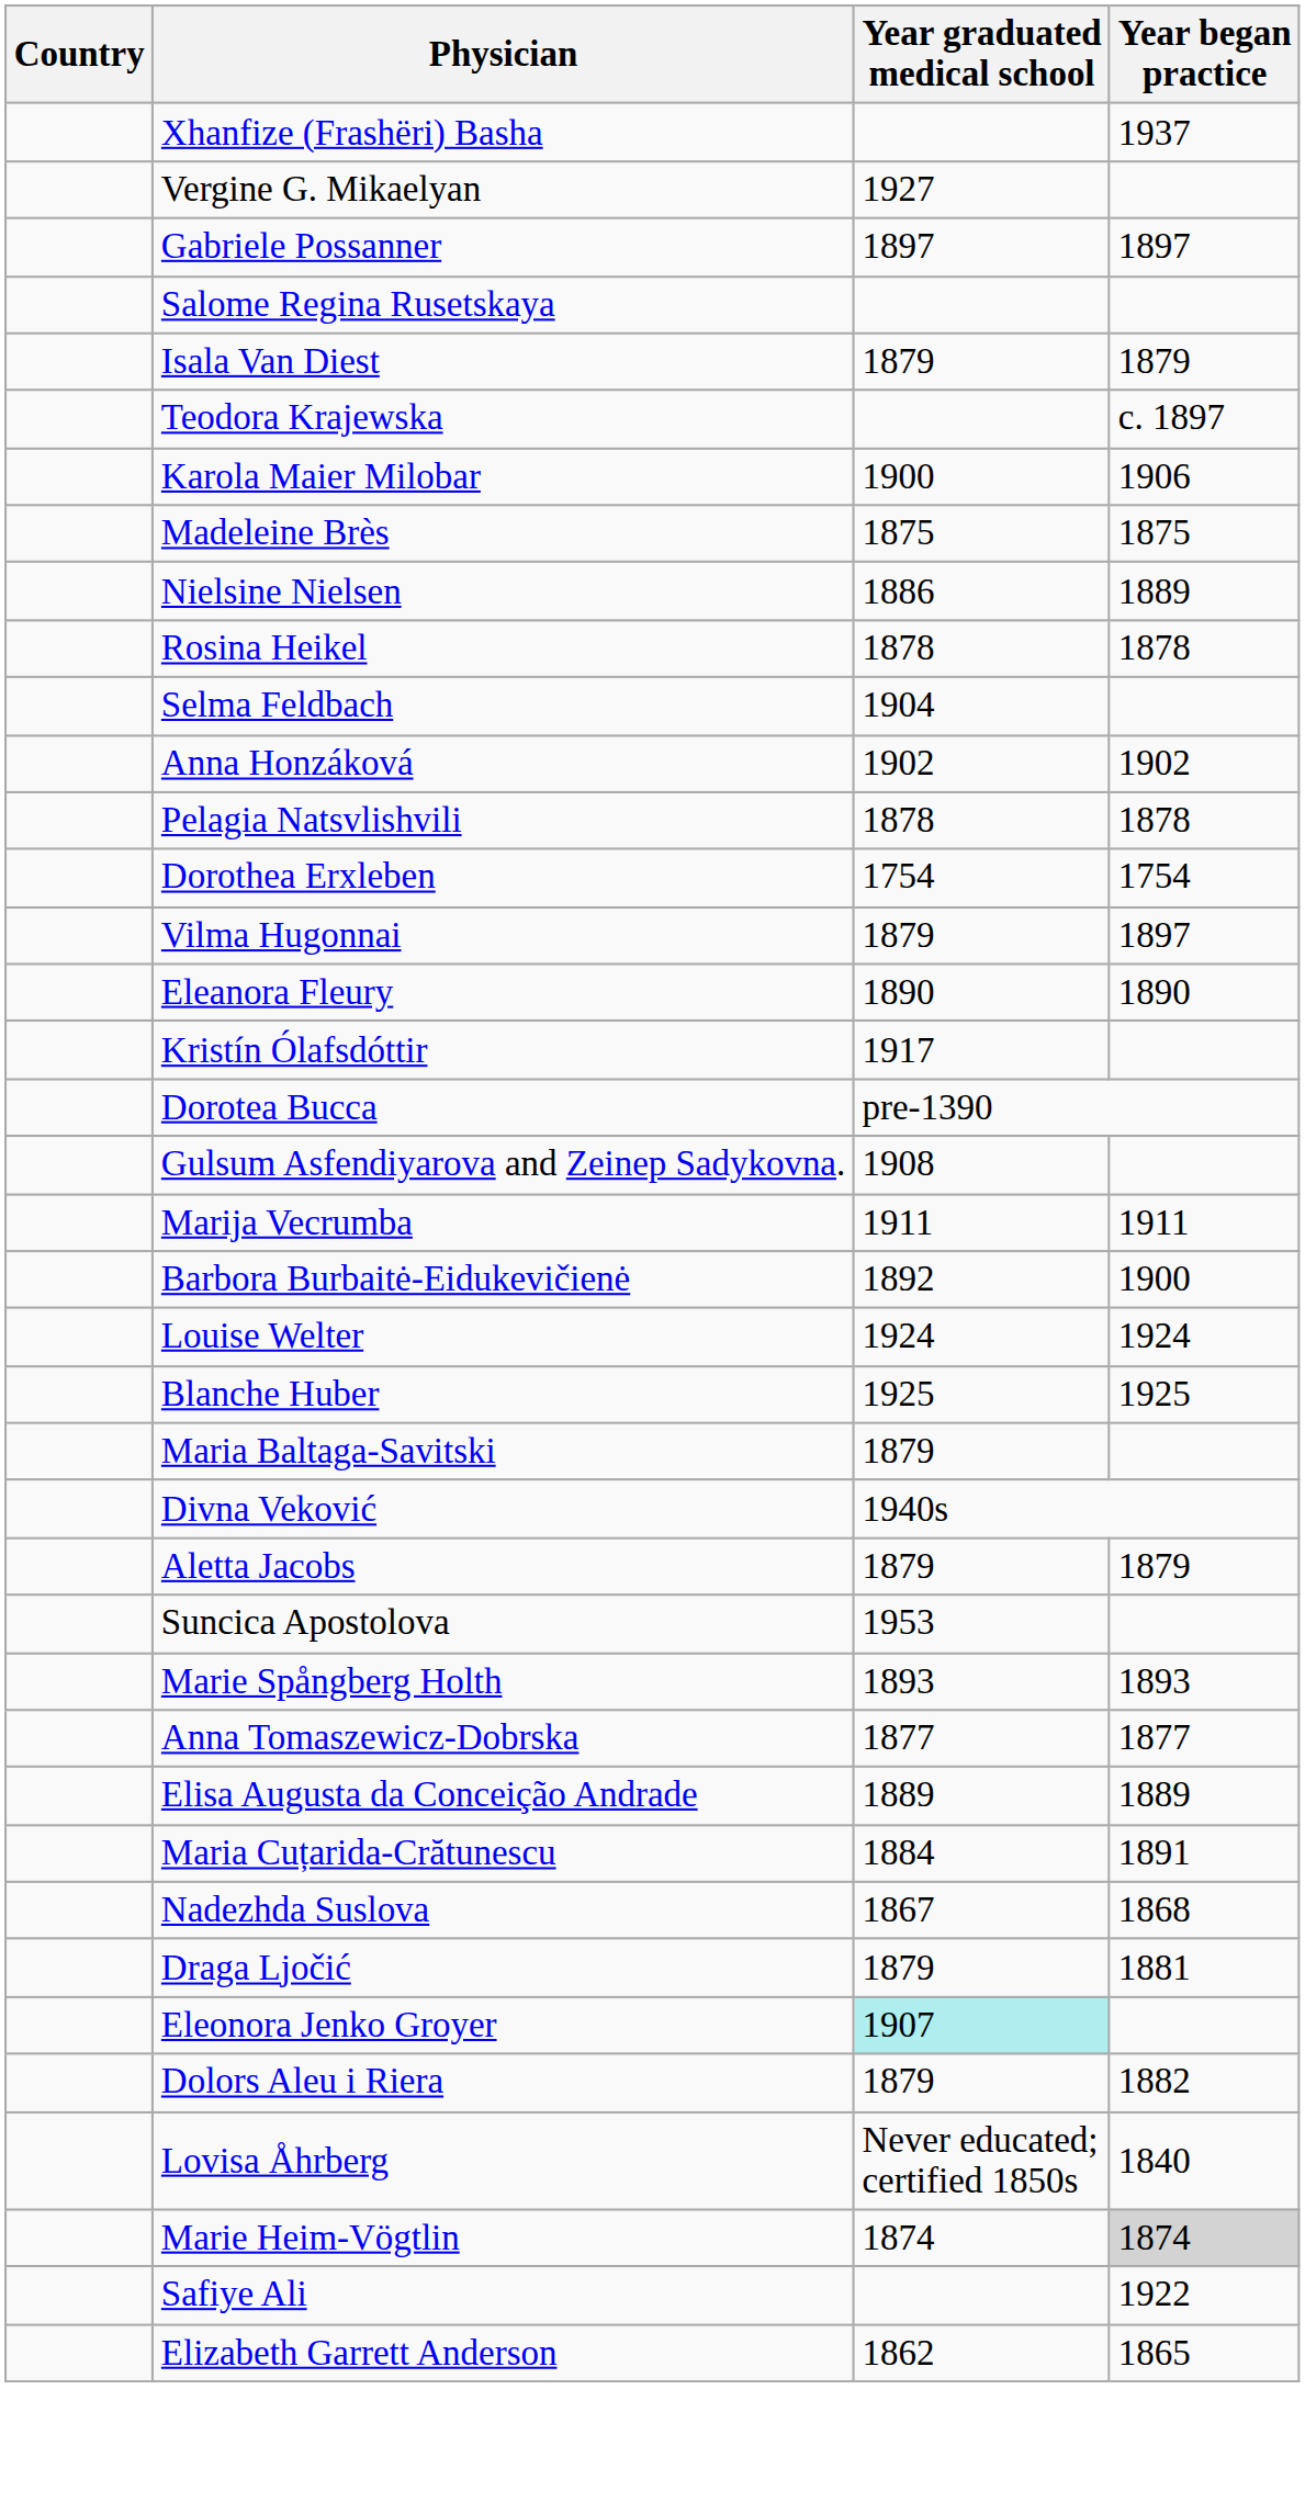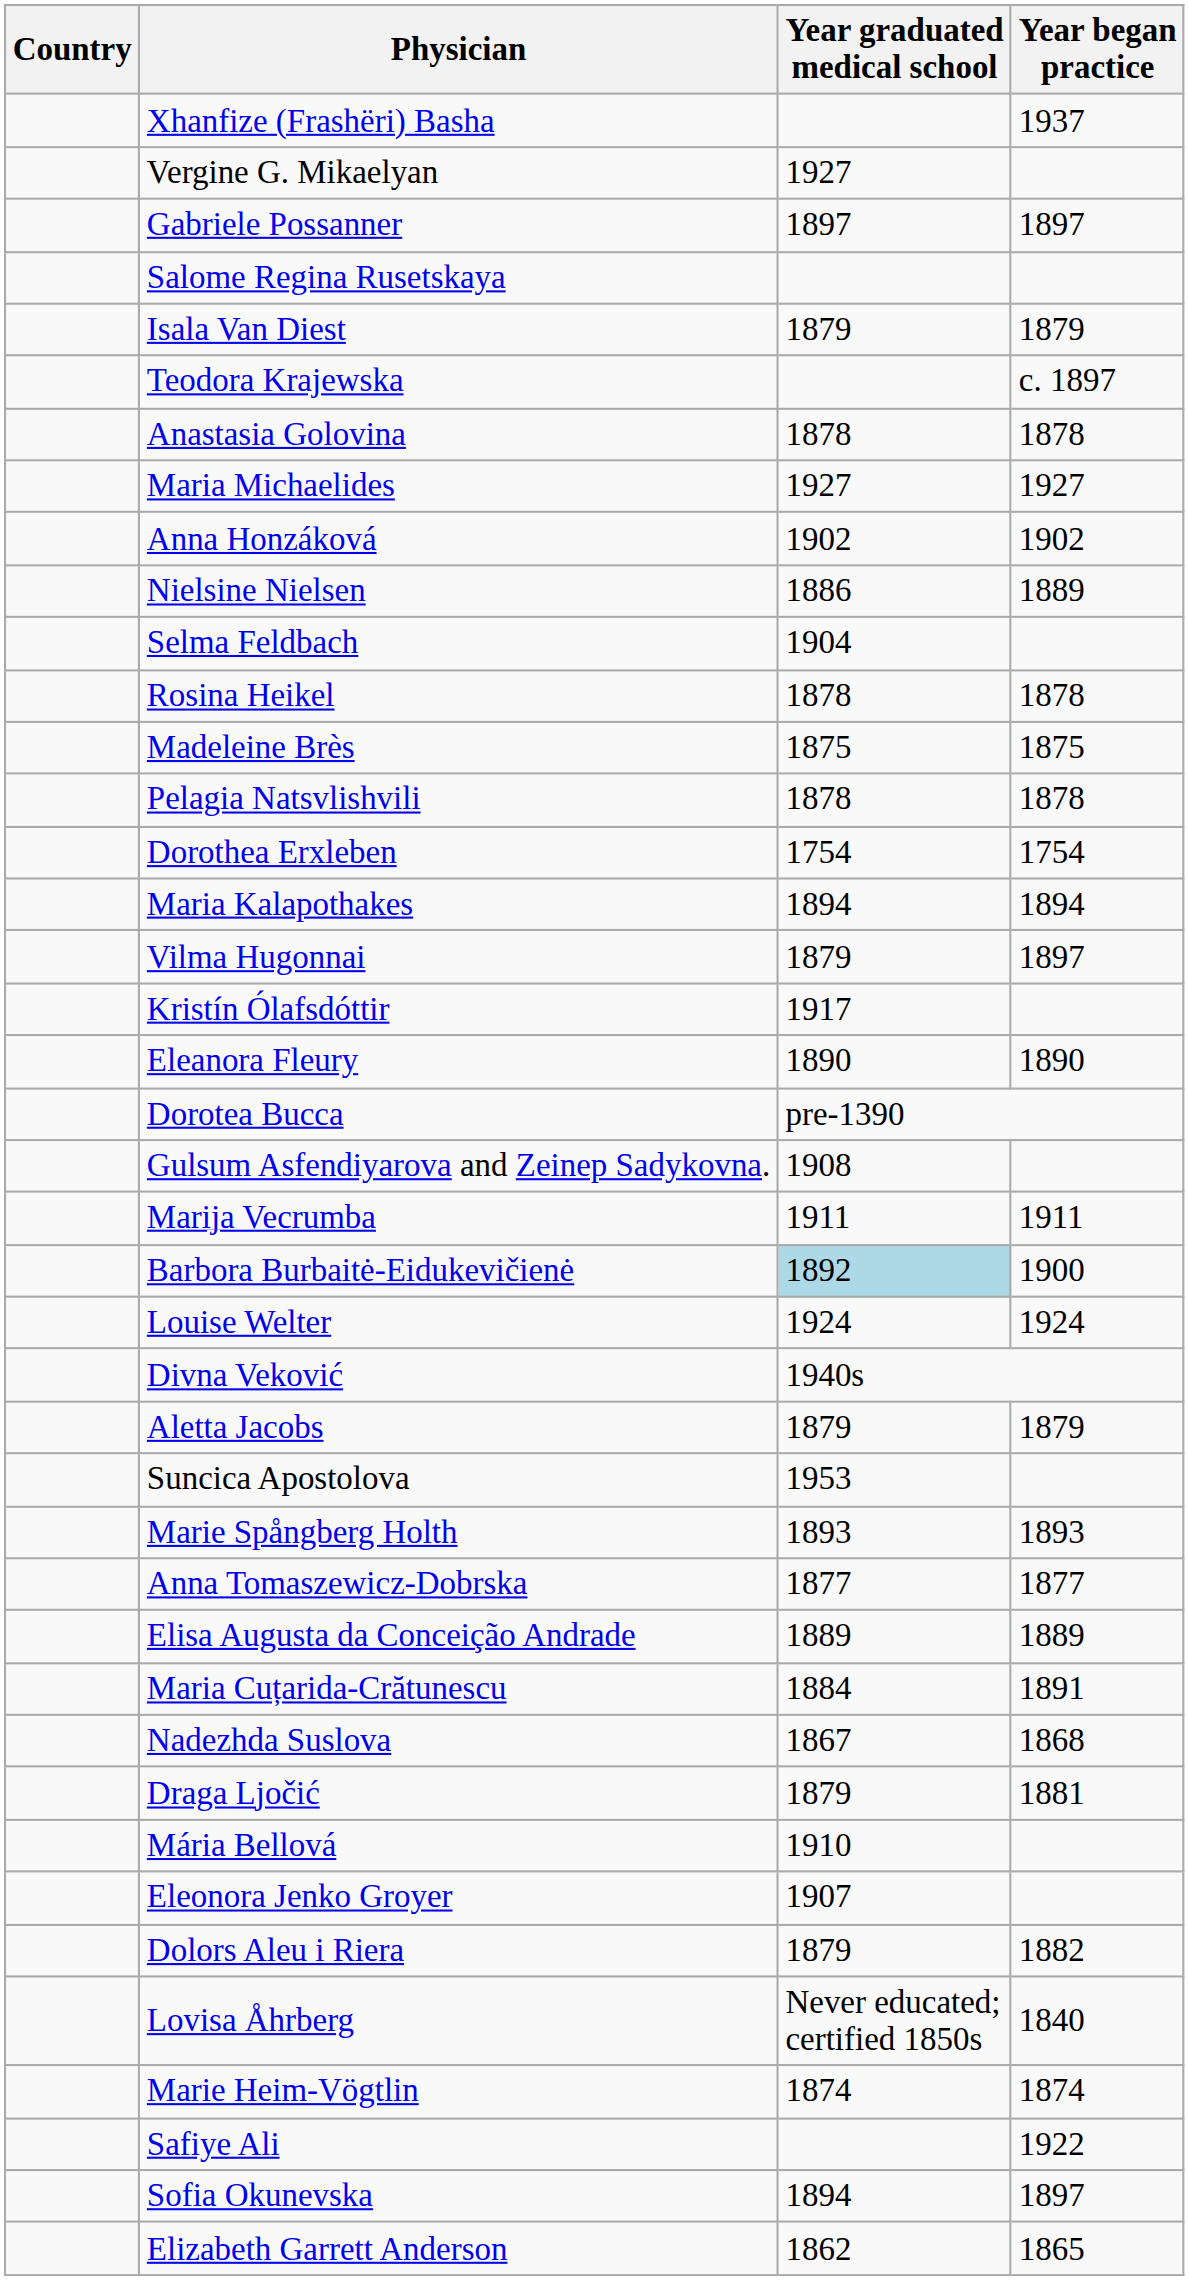 <table class="wikitable">
 <tr>
 <th>Country</th>
 <th>Physician</th>
 <th>Year graduated<br>medical school</th>
 <th>Year began<br>practice</th>
 </tr>
 <tr>
 <td></td>
 <td><a href='#'>Xhanfize (Frashëri) Basha</a></td>
 <td></td>
 <td>1937</td>
 </tr>
 <tr>
 <td></td>
 <td>Vergine G. Mikaelyan</td>
 <td>1927</td>
 <td></td>
 </tr>
 <tr>
 <td></td>
 <td><a href='#'>Gabriele Possanner</a></td>
 <td>1897</td>
 <td>1897</td>
 </tr>
 <tr>
 <td></td>
 <td><a href='#'>Salome Regina Rusetskaya</a></td>
 <td></td>
 <td></td>
 </tr>
 <tr>
 <td></td>
 <td><a href='#'>Isala Van Diest</a></td>
 <td>1879</td>
 <td>1879</td>
 </tr>
 <tr>
 <td></td>
 <td><a href='#'>Teodora Krajewska</a></td>
 <td></td>
 <td>c. 1897</td>
 </tr>
 <tr>
 <td></td>
-<td><a href='#'>Karola Maier Milobar</a></td>
-<td>1900</td>
-<td>1906</td>
+<td><a href='#'>Anastasia Golovina</a></td>
+<td>1878</td>
+<td>1878</td>
 </tr>
 <tr>
 <td></td>
-<td><a href='#'>Madeleine Brès</a></td>
-<td>1875</td>
-<td>1875</td>
+<td><a href='#'>Maria Michaelides</a></td>
+<td>1927</td>
+<td>1927</td>
+</tr>
+<tr>
+<td></td>
+<td><a href='#'>Anna Honzáková</a></td>
+<td>1902</td>
+<td>1902</td>
 </tr>
 <tr>
 <td></td>
 <td><a href='#'>Nielsine Nielsen</a></td>
 <td>1886</td>
 <td>1889</td>
 </tr>
 <tr>
 <td></td>
+<td><a href='#'>Selma Feldbach</a></td>
+<td>1904</td>
+<td></td>
+</tr>
+<tr>
+<td></td>
 <td><a href='#'>Rosina Heikel</a></td>
 <td>1878</td>
 <td>1878</td>
 </tr>
 <tr>
 <td></td>
-<td><a href='#'>Selma Feldbach</a></td>
-<td>1904</td>
-<td></td>
-</tr>
-<tr>
-<td></td>
-<td><a href='#'>Anna Honzáková</a></td>
-<td>1902</td>
-<td>1902</td>
+<td><a href='#'>Madeleine Brès</a></td>
+<td>1875</td>
+<td>1875</td>
 </tr>
 <tr>
 <td></td>
 <td><a href='#'>Pelagia Natsvlishvili</a></td>
 <td>1878</td>
 <td>1878</td>
 </tr>
 <tr>
 <td></td>
 <td><a href='#'>Dorothea Erxleben</a> </td>
 <td>1754</td>
 <td>1754</td>
 </tr>
 <tr>
 <td></td>
+<td><a href='#'>Maria Kalapothakes</a></td>
+<td>1894</td>
+<td>1894</td>
+</tr>
+<tr>
+<td></td>
 <td><a href='#'>Vilma Hugonnai</a></td>
 <td>1879</td>
 <td>1897</td>
 </tr>
 <tr>
 <td></td>
+<td><a href='#'>Kristín Ólafsdóttir</a></td>
+<td>1917</td>
+<td></td>
+</tr>
+<tr>
+<td></td>
 <td><a href='#'>Eleanora Fleury</a></td>
 <td>1890</td>
 <td>1890</td>
-</tr>
-<tr>
-<td></td>
-<td><a href='#'>Kristín Ólafsdóttir</a></td>
-<td>1917</td>
-<td></td>
 </tr>
 <tr>
 <td></td>
 <td><a href='#'>Dorotea Bucca</a></td>
 <td colspan="2">pre-1390</td>
 </tr>
 <tr>
 <td></td>
 <td><a href='#'>Gulsum Asfendiyarova</a> and <a href='#'>Zeinep Sadykovna</a>.</td>
 <td>1908</td>
 <td></td>
 </tr>
 <tr>
 <td></td>
 <td><a href='#'>Marija Vecrumba</a></td>
 <td>1911</td>
 <td>1911</td>
 </tr>
 <tr>
 <td></td>
 <td><a href='#'>Barbora Burbaitė-Eidukevičienė</a></td>
-<td>1892</td>
+<td style="background: lightblue;">1892</td>
 <td>1900</td>
 </tr>
 <tr>
 <td></td>
 <td><a href='#'>Louise Welter</a></td>
 <td>1924</td>
 <td>1924</td>
-</tr>
-<tr>
-<td></td>
-<td><a href='#'>Blanche Huber</a></td>
-<td>1925</td>
-<td>1925</td>
-</tr>
-<tr>
-<td></td>
-<td><a href='#'>Maria Baltaga-Savitski</a></td>
-<td>1879</td>
-<td></td>
 </tr>
 <tr>
 <td></td>
 <td><a href='#'>Divna Veković</a></td>
 <td colspan="2">1940s</td>
 </tr>
 <tr>
 <td></td>
 <td><a href='#'>Aletta Jacobs</a></td>
 <td>1879</td>
 <td>1879</td>
 </tr>
 <tr>
 <td></td>
 <td>Suncica Apostolova</td>
 <td>1953</td>
 <td></td>
 </tr>
 <tr>
 <td></td>
 <td><a href='#'>Marie Spångberg Holth</a></td>
 <td>1893</td>
 <td>1893</td>
 </tr>
 <tr>
 <td></td>
 <td><a href='#'>Anna Tomaszewicz-Dobrska</a></td>
 <td>1877</td>
 <td>1877</td>
 </tr>
 <tr>
 <td></td>
 <td><a href='#'>Elisa Augusta da Conceição Andrade</a></td>
 <td>1889</td>
 <td>1889</td>
 </tr>
 <tr>
 <td></td>
 <td><a href='#'>Maria Cuțarida-Crătunescu</a></td>
 <td>1884</td>
 <td>1891</td>
 </tr>
 <tr>
 <td></td>
 <td><a href='#'>Nadezhda Suslova</a></td>
 <td>1867</td>
 <td>1868</td>
 </tr>
 <tr>
 <td></td>
 <td><a href='#'>Draga Ljočić</a></td>
 <td>1879</td>
 <td>1881</td>
 </tr>
 <tr>
 <td></td>
+<td><a href='#'>Mária Bellová</a></td>
+<td>1910</td>
+<td></td>
+</tr>
+<tr>
+<td></td>
 <td><a href='#'>Eleonora Jenko Groyer</a></td>
-<td style="background: paleturquoise;">1907</td>
+<td>1907</td>
 <td></td>
 </tr>
 <tr>
 <td></td>
 <td><a href='#'>Dolors Aleu i Riera</a></td>
 <td>1879</td>
 <td>1882</td>
 </tr>
 <tr>
 <td></td>
 <td><a href='#'>Lovisa Åhrberg</a></td>
 <td>Never educated;<br>certified 1850s</td>
 <td>1840</td>
 </tr>
 <tr>
 <td></td>
 <td><a href='#'>Marie Heim-Vögtlin</a></td>
 <td>1874</td>
-<td style="background: lightgrey;">1874</td>
+<td>1874</td>
 </tr>
 <tr>
 <td></td>
 <td><a href='#'>Safiye Ali</a></td>
 <td></td>
 <td>1922</td>
 </tr>
 <tr>
 <td></td>
+<td><a href='#'>Sofia Okunevska</a></td>
+<td>1894</td>
+<td>1897</td>
+</tr>
+<tr>
+<td></td>
 <td><a href='#'>Elizabeth Garrett Anderson</a></td>
 <td>1862</td>
 <td>1865</td>
 </tr>
 </table>
